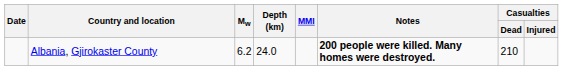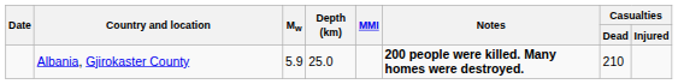 <table class="wikitable sortable sort-under" style="border:1px black; margin-left:1em;">
 <tr>
 <th rowspan="2"><small>Date</small></th>
 <th rowspan="2" style="width: 310px"><small>Country and location</small></th>
 <th rowspan="2"><small>M<sub>w</sub></small></th>
 <th rowspan="2"><small>Depth (km)</small></th>
 <th rowspan="2"><small><a href='#'>MMI</a></small></th>
 <th rowspan="2" class="unsortable"><small>Notes</small></th>
 <th colspan="2"><small>Casualties</small></th>
 </tr>
 <tr>
 <th><small>Dead</small></th>
 <th><small>Injured</small></th>
 </tr>
 <tr>
 <td></td>
 <td><a href='#'>Albania</a>, <a href='#'>Gjirokaster County</a></td>
-<td>6.2</td>
-<td>24.0</td>
+<td>5.9</td>
+<td>25.0</td>
 <td></td>
 <td><strong>200 people were killed. Many homes were destroyed.</strong></td>
 <td>210</td>
 <td></td>
 </tr>
 </table>
